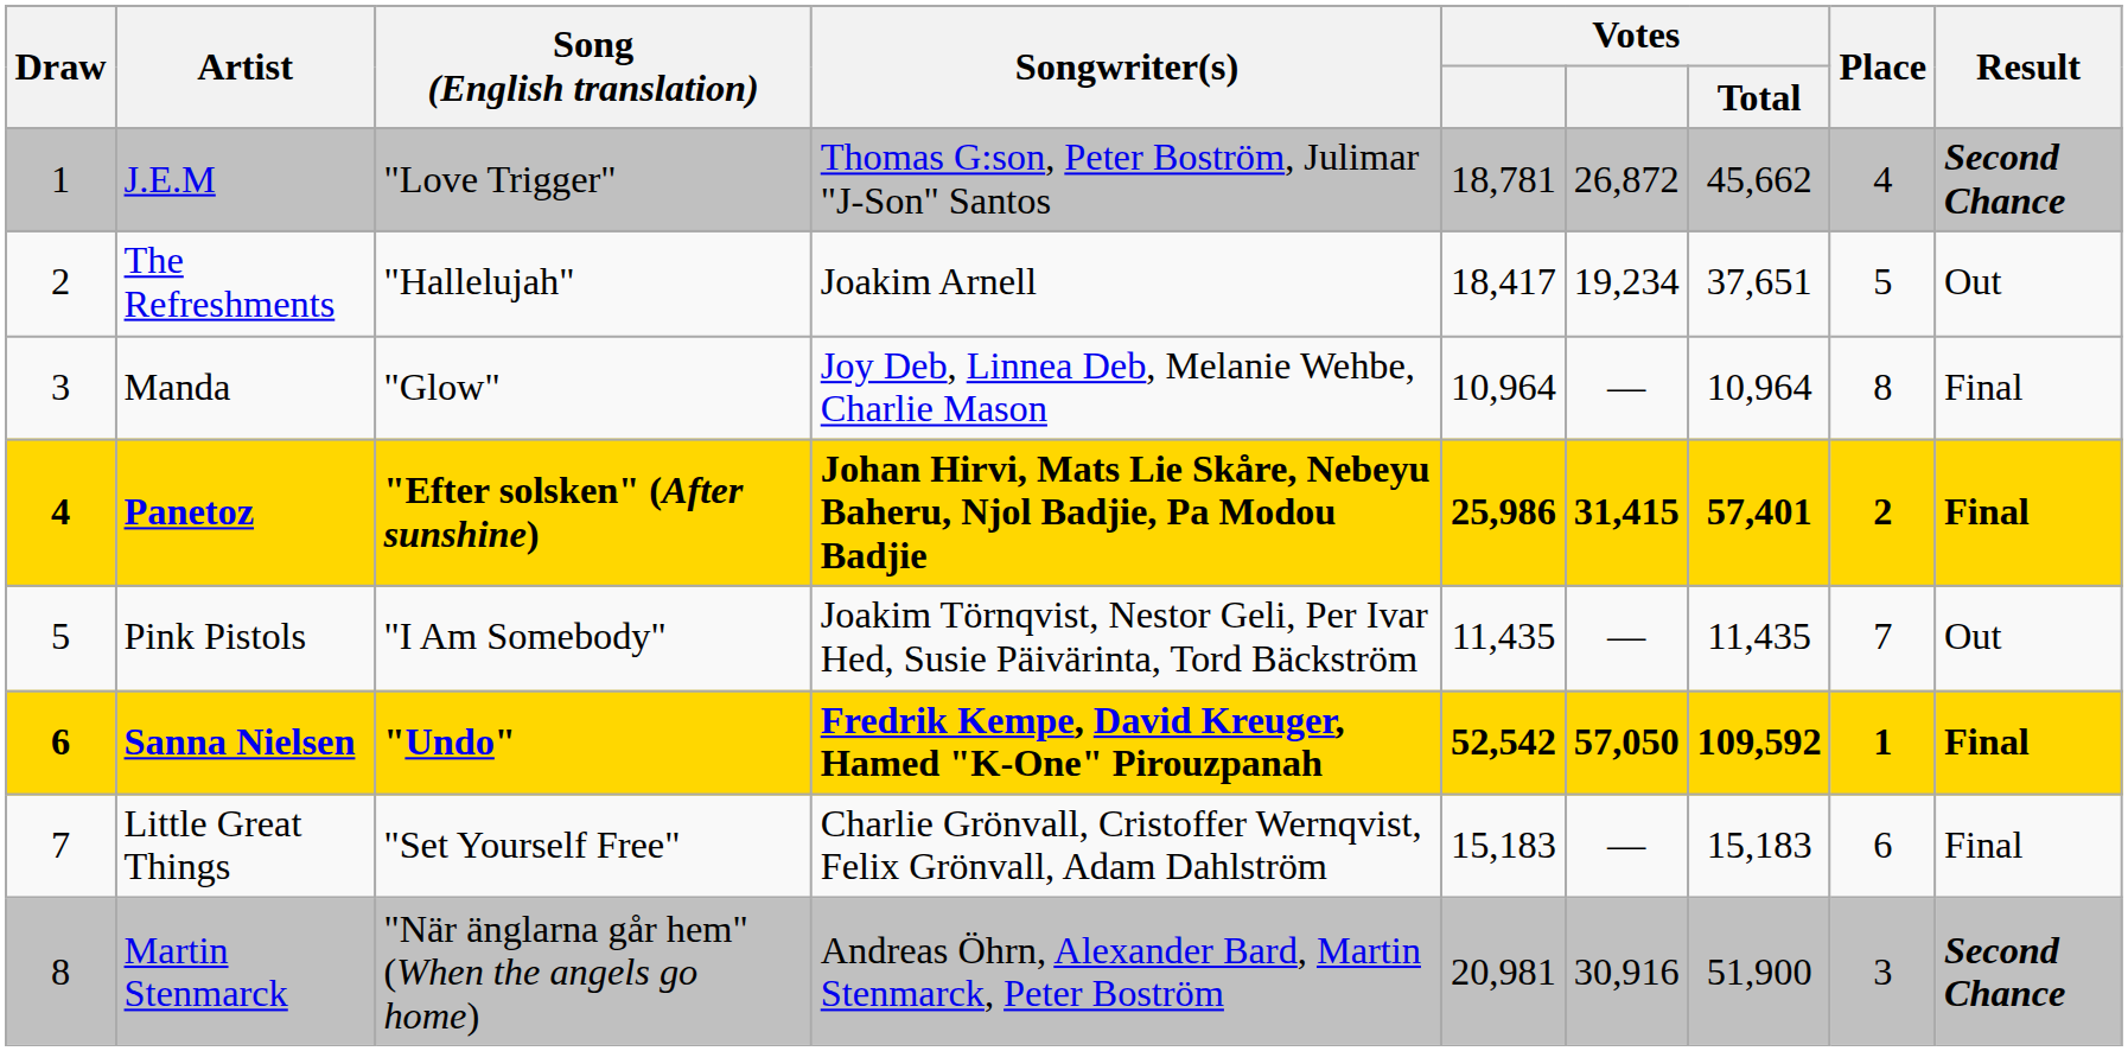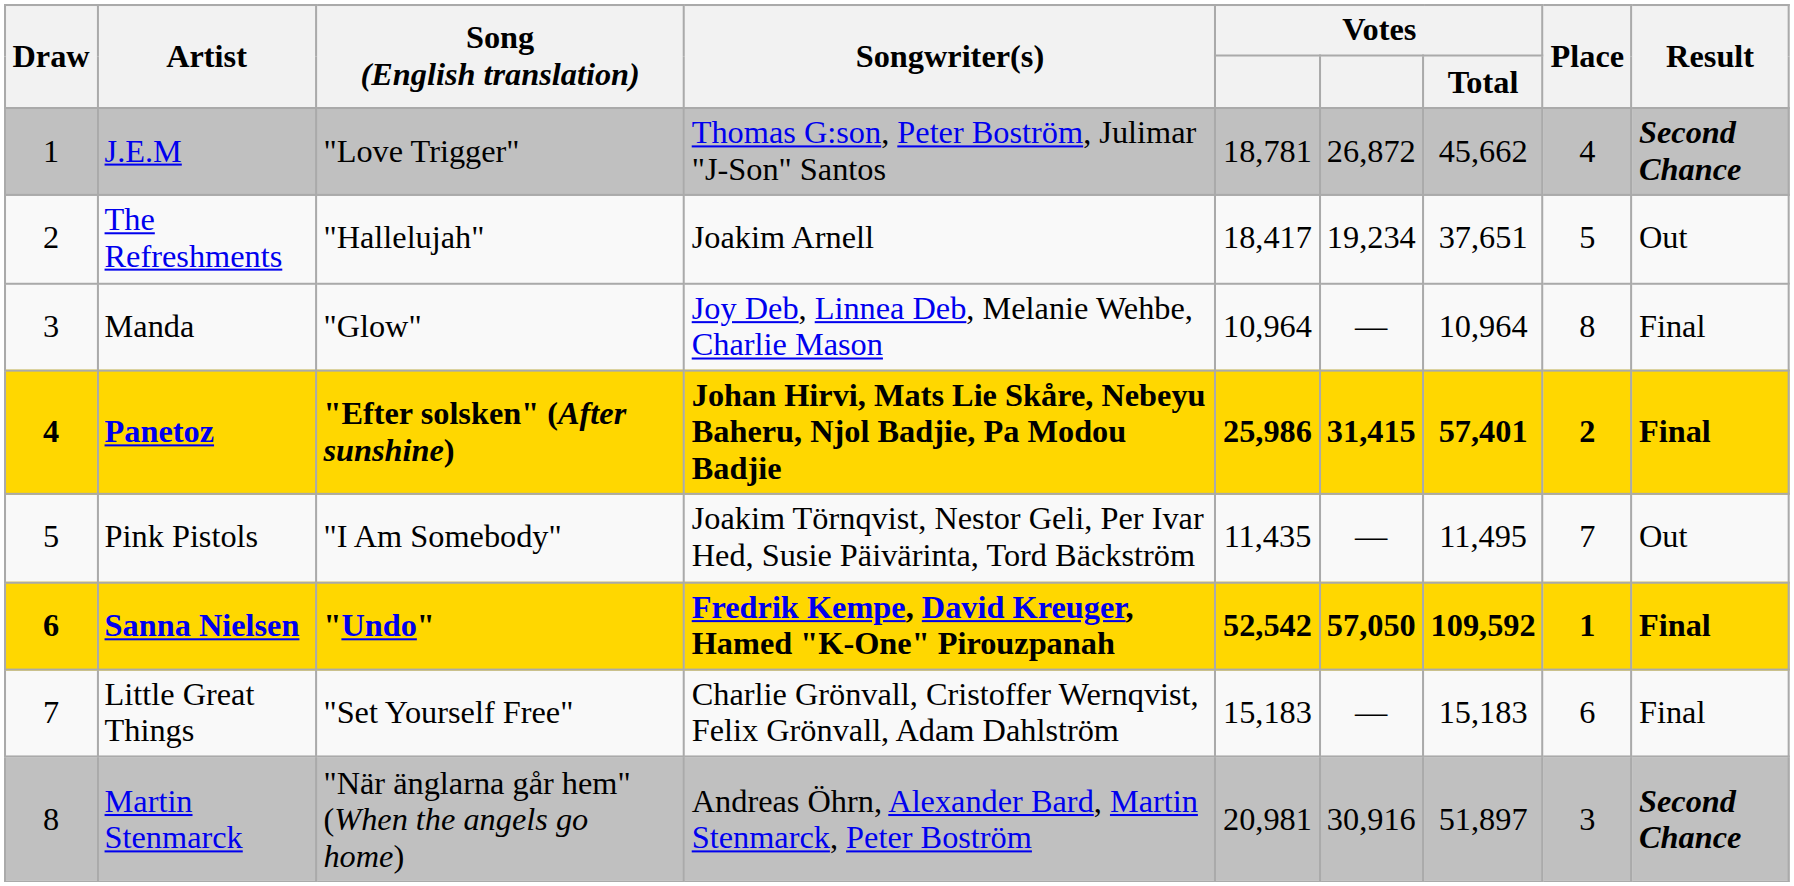 <table class="sortable wikitable" style="margin: 1em auto 1em auto; text-align:center;">
 <tr>
 <th rowspan="2">Draw</th>
 <th rowspan="2">Artist</th>
 <th rowspan="2">Song<br><em>(English translation)</em></th>
 <th rowspan="2">Songwriter(s)</th>
 <th colspan="3" class="unsortable">Votes</th>
 <th rowspan="2">Place</th>
 <th rowspan="2">Result</th>
 </tr>
 <tr>
 <th></th>
 <th></th>
 <th>Total</th>
 </tr>
 <tr bgcolor="silver">
 <td>1</td>
 <td align="left"><a href='#'>J.E.M</a></td>
 <td align="left">"Love Trigger"</td>
 <td align="left"><a href='#'>Thomas G:son</a>, <a href='#'>Peter Boström</a>, Julimar "J-Son" Santos</td>
 <td>18,781</td>
 <td>26,872</td>
 <td>45,662</td>
 <td>4</td>
 <td align="left"><strong><em>Second Chance</em></strong></td>
 </tr>
 <tr>
 <td>2</td>
 <td align="left"><a href='#'>The Refreshments</a></td>
 <td align="left">"Hallelujah"</td>
 <td align="left">Joakim Arnell</td>
 <td>18,417</td>
 <td>19,234</td>
 <td>37,651</td>
 <td>5</td>
 <td align="left">Out</td>
 </tr>
 <tr>
 <td>3</td>
 <td align="left">Manda</td>
 <td align="left">"Glow"</td>
 <td align="left"><a href='#'>Joy Deb</a>, <a href='#'>Linnea Deb</a>, Melanie Wehbe, <a href='#'>Charlie Mason</a></td>
 <td>10,964</td>
 <td>—</td>
 <td>10,964</td>
 <td>8</td>
 <td align="left">Final</td>
 </tr>
 <tr style="font-weight:bold; background:gold;">
 <td>4</td>
 <td align="left"><a href='#'>Panetoz</a></td>
 <td align="left">"Efter solsken" (<em>After sunshine</em>)</td>
 <td align="left">Johan Hirvi, Mats Lie Skåre, Nebeyu Baheru, Njol Badjie, Pa Modou Badjie</td>
 <td>25,986</td>
 <td>31,415</td>
 <td>57,401</td>
 <td>2</td>
 <td align="left">Final</td>
 </tr>
 <tr>
 <td>5</td>
 <td align="left">Pink Pistols</td>
 <td align="left">"I Am Somebody"</td>
 <td align="left">Joakim Törnqvist, Nestor Geli, Per Ivar Hed, Susie Päivärinta, Tord Bäckström</td>
 <td>11,435</td>
 <td>—</td>
-<td>11,435</td>
+<td>11,495</td>
 <td>7</td>
 <td align="left">Out</td>
 </tr>
 <tr style="font-weight:bold; background:gold;">
 <td>6</td>
 <td align="left"><a href='#'>Sanna Nielsen</a></td>
 <td align="left">"<a href='#'>Undo</a>"</td>
 <td align="left"><a href='#'>Fredrik Kempe</a>, <a href='#'>David Kreuger</a>, Hamed "K-One" Pirouzpanah</td>
 <td>52,542</td>
 <td>57,050</td>
 <td>109,592</td>
 <td>1</td>
 <td align="left">Final</td>
 </tr>
 <tr>
 <td>7</td>
 <td align="left">Little Great Things</td>
 <td align="left">"Set Yourself Free"</td>
 <td align="left">Charlie Grönvall, Cristoffer Wernqvist, Felix Grönvall, Adam Dahlström</td>
 <td>15,183</td>
 <td>—</td>
 <td>15,183</td>
 <td>6</td>
 <td align="left">Final</td>
 </tr>
 <tr bgcolor="silver">
 <td>8</td>
 <td align="left"><a href='#'>Martin Stenmarck</a></td>
 <td align="left">"När änglarna går hem" (<em>When the angels go home</em>)</td>
 <td align="left">Andreas Öhrn, <a href='#'>Alexander Bard</a>, <a href='#'>Martin Stenmarck</a>, <a href='#'>Peter Boström</a></td>
 <td>20,981</td>
 <td>30,916</td>
-<td>51,900</td>
+<td>51,897</td>
 <td>3</td>
 <td align="left"><strong><em>Second Chance</em></strong></td>
 </tr>
 </table>
